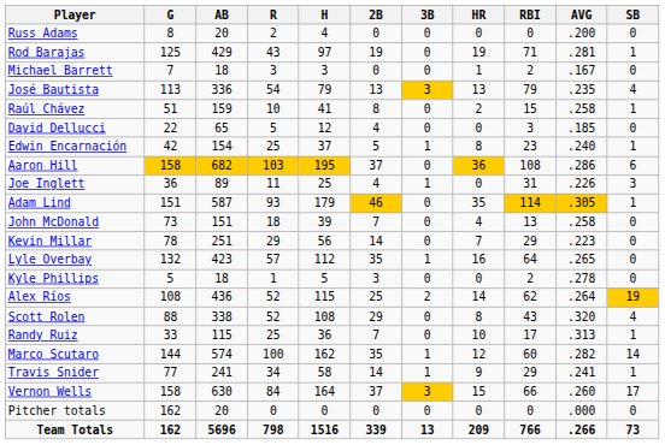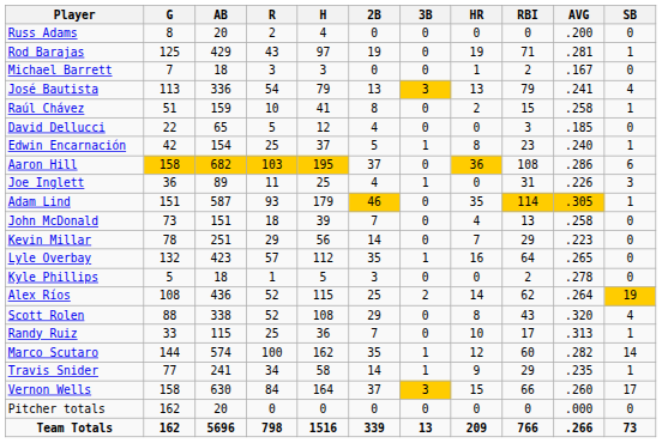 <table class="wikitable">
 <tr>
 <th bgcolor="#DDDDFF" width="19%">Player</th>
 <th bgcolor="#DDDDFF" width="7%">G</th>
 <th bgcolor="#DDDDFF" width="7%">AB</th>
 <th bgcolor="#DDDDFF" width="7%">R</th>
 <th bgcolor="#DDDDFF" width="7%">H</th>
 <th bgcolor="#DDDDFF" width="7%">2B</th>
 <th bgcolor="#DDDDFF" width="7%">3B</th>
 <th bgcolor="#DDDDFF" width="7%">HR</th>
 <th bgcolor="#DDDDFF" width="7%">RBI</th>
 <th bgcolor="#DDDDFF" width="7%">AVG</th>
 <th bgcolor="#DDDDFF" width="7%">SB</th>
 </tr>
 <tr>
 <td><a href='#'>Russ Adams</a></td>
 <td style="text-align:center">8</td>
 <td style="text-align:center">20</td>
 <td style="text-align:center">2</td>
 <td style="text-align:center">4</td>
 <td style="text-align:center">0</td>
 <td style="text-align:center">0</td>
 <td style="text-align:center">0</td>
 <td style="text-align:center">0</td>
 <td style="text-align:center">.200</td>
 <td style="text-align:center">0</td>
 </tr>
 <tr>
 <td><a href='#'>Rod Barajas</a></td>
 <td style="text-align:center">125</td>
 <td style="text-align:center">429</td>
 <td style="text-align:center">43</td>
 <td style="text-align:center">97</td>
 <td style="text-align:center">19</td>
 <td style="text-align:center">0</td>
 <td style="text-align:center">19</td>
 <td style="text-align:center">71</td>
 <td style="text-align:center">.281</td>
 <td style="text-align:center">1</td>
 </tr>
 <tr>
 <td><a href='#'>Michael Barrett</a></td>
 <td style="text-align:center">7</td>
 <td style="text-align:center">18</td>
 <td style="text-align:center">3</td>
 <td style="text-align:center">3</td>
 <td style="text-align:center">0</td>
 <td style="text-align:center">0</td>
 <td style="text-align:center">1</td>
 <td style="text-align:center">2</td>
 <td style="text-align:center">.167</td>
 <td style="text-align:center">0</td>
 </tr>
 <tr>
 <td><a href='#'>José Bautista</a></td>
 <td style="text-align:center">113</td>
 <td style="text-align:center">336</td>
 <td style="text-align:center">54</td>
 <td style="text-align:center">79</td>
 <td style="text-align:center">13</td>
 <td style="background:#FFCC00;text-align: center;">3</td>
 <td style="text-align:center">13</td>
 <td style="text-align:center">79</td>
-<td style="text-align:center">.235</td>
+<td style="text-align:center">.241</td>
 <td style="text-align:center">4</td>
 </tr>
 <tr>
 <td><a href='#'>Raúl Chávez</a></td>
 <td style="text-align:center">51</td>
 <td style="text-align:center">159</td>
 <td style="text-align:center">10</td>
 <td style="text-align:center">41</td>
 <td style="text-align:center">8</td>
 <td style="text-align:center">0</td>
 <td style="text-align:center">2</td>
 <td style="text-align:center">15</td>
 <td style="text-align:center">.258</td>
 <td style="text-align:center">1</td>
 </tr>
 <tr>
 <td><a href='#'>David Dellucci</a></td>
 <td style="text-align:center">22</td>
 <td style="text-align:center">65</td>
 <td style="text-align:center">5</td>
 <td style="text-align:center">12</td>
 <td style="text-align:center">4</td>
 <td style="text-align:center">0</td>
 <td style="text-align:center">0</td>
 <td style="text-align:center">3</td>
 <td style="text-align:center">.185</td>
 <td style="text-align:center">0</td>
 </tr>
 <tr>
 <td><a href='#'>Edwin Encarnación</a></td>
 <td style="text-align:center">42</td>
 <td style="text-align:center">154</td>
 <td style="text-align:center">25</td>
 <td style="text-align:center">37</td>
 <td style="text-align:center">5</td>
 <td style="text-align:center">1</td>
 <td style="text-align:center">8</td>
 <td style="text-align:center">23</td>
 <td style="text-align:center">.240</td>
 <td style="text-align:center">1</td>
 </tr>
 <tr>
 <td><a href='#'>Aaron Hill</a></td>
 <td style="background:#FFCC00;text-align: center;">158</td>
 <td style="background:#FFCC00;text-align: center;">682</td>
 <td style="background:#FFCC00;text-align: center;">103</td>
 <td style="background:#FFCC00;text-align: center;">195</td>
 <td style="text-align:center">37</td>
 <td style="text-align:center">0</td>
 <td style="background:#FFCC00;text-align: center;">36</td>
 <td style="text-align:center">108</td>
 <td style="text-align:center">.286</td>
 <td style="text-align:center">6</td>
 </tr>
 <tr>
 <td><a href='#'>Joe Inglett</a></td>
 <td style="text-align:center">36</td>
 <td style="text-align:center">89</td>
 <td style="text-align:center">11</td>
 <td style="text-align:center">25</td>
 <td style="text-align:center">4</td>
 <td style="text-align:center">1</td>
 <td style="text-align:center">0</td>
 <td style="text-align:center">31</td>
 <td style="text-align:center">.226</td>
 <td style="text-align:center">3</td>
 </tr>
 <tr>
 <td><a href='#'>Adam Lind</a></td>
 <td style="text-align:center">151</td>
 <td style="text-align:center">587</td>
 <td style="text-align:center">93</td>
 <td style="text-align:center">179</td>
 <td style="background:#FFCC00;text-align: center;">46</td>
 <td style="text-align:center">0</td>
 <td style="text-align:center">35</td>
 <td style="background:#FFCC00;text-align: center;">114</td>
 <td style="background:#FFCC00;text-align: center;">.305</td>
 <td style="text-align:center">1</td>
 </tr>
 <tr>
 <td><a href='#'>John McDonald</a></td>
 <td style="text-align:center">73</td>
 <td style="text-align:center">151</td>
 <td style="text-align:center">18</td>
 <td style="text-align:center">39</td>
 <td style="text-align:center">7</td>
 <td style="text-align:center">0</td>
 <td style="text-align:center">4</td>
 <td style="text-align:center">13</td>
 <td style="text-align:center">.258</td>
 <td style="text-align:center">0</td>
 </tr>
 <tr>
 <td><a href='#'>Kevin Millar</a></td>
 <td style="text-align:center">78</td>
 <td style="text-align:center">251</td>
 <td style="text-align:center">29</td>
 <td style="text-align:center">56</td>
 <td style="text-align:center">14</td>
 <td style="text-align:center">0</td>
 <td style="text-align:center">7</td>
 <td style="text-align:center">29</td>
 <td style="text-align:center">.223</td>
 <td style="text-align:center">0</td>
 </tr>
 <tr>
 <td><a href='#'>Lyle Overbay</a></td>
 <td style="text-align:center">132</td>
 <td style="text-align:center">423</td>
 <td style="text-align:center">57</td>
 <td style="text-align:center">112</td>
 <td style="text-align:center">35</td>
 <td style="text-align:center">1</td>
 <td style="text-align:center">16</td>
 <td style="text-align:center">64</td>
 <td style="text-align:center">.265</td>
 <td style="text-align:center">0</td>
 </tr>
 <tr>
 <td><a href='#'>Kyle Phillips</a></td>
 <td style="text-align:center">5</td>
 <td style="text-align:center">18</td>
 <td style="text-align:center">1</td>
 <td style="text-align:center">5</td>
 <td style="text-align:center">3</td>
 <td style="text-align:center">0</td>
 <td style="text-align:center">0</td>
 <td style="text-align:center">2</td>
 <td style="text-align:center">.278</td>
 <td style="text-align:center">0</td>
 </tr>
 <tr>
 <td><a href='#'>Alex Ríos</a></td>
 <td style="text-align:center">108</td>
 <td style="text-align:center">436</td>
 <td style="text-align:center">52</td>
 <td style="text-align:center">115</td>
 <td style="text-align:center">25</td>
 <td style="text-align:center">2</td>
 <td style="text-align:center">14</td>
 <td style="text-align:center">62</td>
 <td style="text-align:center">.264</td>
 <td style="background:#FFCC00;text-align: center;">19</td>
 </tr>
 <tr>
 <td><a href='#'>Scott Rolen</a></td>
 <td style="text-align:center">88</td>
 <td style="text-align:center">338</td>
 <td style="text-align:center">52</td>
 <td style="text-align:center">108</td>
 <td style="text-align:center">29</td>
 <td style="text-align:center">0</td>
 <td style="text-align:center">8</td>
 <td style="text-align:center">43</td>
 <td style="text-align:center">.320</td>
 <td style="text-align:center">4</td>
 </tr>
 <tr>
 <td><a href='#'>Randy Ruiz</a></td>
 <td style="text-align:center">33</td>
 <td style="text-align:center">115</td>
 <td style="text-align:center">25</td>
 <td style="text-align:center">36</td>
 <td style="text-align:center">7</td>
 <td style="text-align:center">0</td>
 <td style="text-align:center">10</td>
 <td style="text-align:center">17</td>
 <td style="text-align:center">.313</td>
 <td style="text-align:center">1</td>
 </tr>
 <tr>
 <td><a href='#'>Marco Scutaro</a></td>
 <td style="text-align:center">144</td>
 <td style="text-align:center">574</td>
 <td style="text-align:center">100</td>
 <td style="text-align:center">162</td>
 <td style="text-align:center">35</td>
 <td style="text-align:center">1</td>
 <td style="text-align:center">12</td>
 <td style="text-align:center">60</td>
 <td style="text-align:center">.282</td>
 <td style="text-align:center">14</td>
 </tr>
 <tr>
 <td><a href='#'>Travis Snider</a></td>
 <td style="text-align:center">77</td>
 <td style="text-align:center">241</td>
 <td style="text-align:center">34</td>
 <td style="text-align:center">58</td>
 <td style="text-align:center">14</td>
 <td style="text-align:center">1</td>
 <td style="text-align:center">9</td>
 <td style="text-align:center">29</td>
-<td style="text-align:center">.241</td>
+<td style="text-align:center">.235</td>
 <td style="text-align:center">1</td>
 </tr>
 <tr>
 <td><a href='#'>Vernon Wells</a></td>
 <td style="text-align:center">158</td>
 <td style="text-align:center">630</td>
 <td style="text-align:center">84</td>
 <td style="text-align:center">164</td>
 <td style="text-align:center">37</td>
 <td style="background:#FFCC00;text-align: center;">3</td>
 <td style="text-align:center">15</td>
 <td style="text-align:center">66</td>
 <td style="text-align:center">.260</td>
 <td style="text-align:center">17</td>
 </tr>
 <tr>
 <td>Pitcher totals</td>
 <td style="text-align:center">162</td>
 <td style="text-align:center">20</td>
 <td style="text-align:center">0</td>
 <td style="text-align:center">0</td>
 <td style="text-align:center">0</td>
 <td style="text-align:center">0</td>
 <td style="text-align:center">0</td>
 <td style="text-align:center">0</td>
 <td style="text-align:center">.000</td>
 <td style="text-align:center">0</td>
 </tr>
 <tr>
 <td style="text-align:center"><strong>Team Totals</strong></td>
 <td style="text-align:center"><strong>162</strong></td>
 <td style="text-align:center"><strong>5696</strong></td>
 <td style="text-align:center"><strong>798</strong></td>
 <td style="text-align:center"><strong>1516</strong></td>
 <td style="text-align:center"><strong>339</strong></td>
 <td style="text-align:center"><strong>13</strong></td>
 <td style="text-align:center"><strong>209</strong></td>
 <td style="text-align:center"><strong>766</strong></td>
 <td style="text-align:center"><strong>.266</strong></td>
 <td style="text-align:center"><strong>73</strong></td>
 </tr>
 </table>
